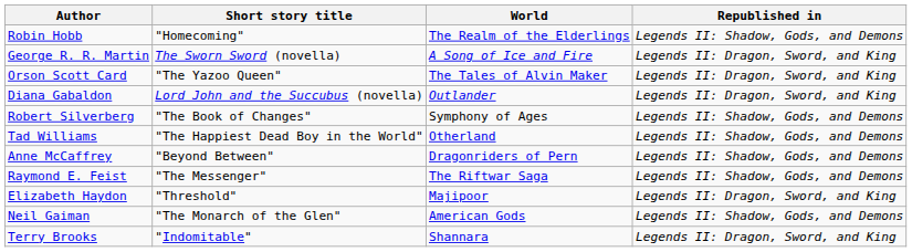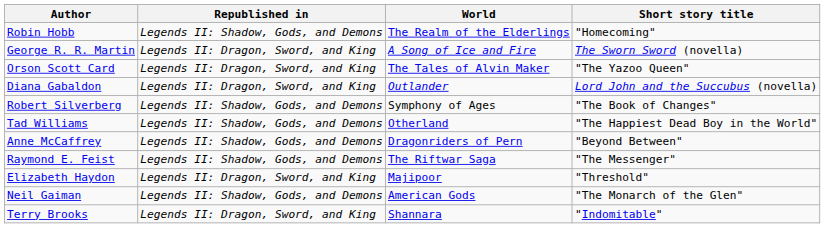 <table class="wikitable sortable" border="1">
 <tr>
 <th>Author</th>
+<th>Republished in</th>
+<th>World</th>
 <th>Short story title</th>
-<th>World</th>
-<th>Republished in</th>
 </tr>
 <tr>
 <td><a href='#'>Robin Hobb</a></td>
+<td><em>Legends II: Shadow, Gods, and Demons</em></td>
+<td><a href='#'>The Realm of the Elderlings</a></td>
 <td>"Homecoming"</td>
-<td><a href='#'>The Realm of the Elderlings</a></td>
-<td><em>Legends II: Shadow, Gods, and Demons</em></td>
 </tr>
 <tr>
 <td><a href='#'>George R. R. Martin</a></td>
+<td><em>Legends II: Dragon, Sword, and King</em></td>
+<td><em><a href='#'>A Song of Ice and Fire</a></em></td>
 <td><em><a href='#'>The Sworn Sword</a></em> (novella)</td>
-<td><em><a href='#'>A Song of Ice and Fire</a></em></td>
-<td><em>Legends II: Dragon, Sword, and King</em></td>
 </tr>
 <tr>
 <td><a href='#'>Orson Scott Card</a></td>
+<td><em>Legends II: Dragon, Sword, and King</em></td>
+<td><a href='#'>The Tales of Alvin Maker</a></td>
 <td>"The Yazoo Queen"</td>
-<td><a href='#'>The Tales of Alvin Maker</a></td>
-<td><em>Legends II: Dragon, Sword, and King</em></td>
 </tr>
 <tr>
 <td><a href='#'>Diana Gabaldon</a></td>
+<td><em>Legends II: Dragon, Sword, and King</em></td>
+<td><a href='#'><em>Outlander</em></a></td>
 <td><em><a href='#'>Lord John and the Succubus</a></em> (novella)</td>
-<td><a href='#'><em>Outlander</em></a></td>
-<td><em>Legends II: Dragon, Sword, and King</em></td>
 </tr>
 <tr>
 <td><a href='#'>Robert Silverberg</a></td>
+<td><em>Legends II: Shadow, Gods, and Demons</em></td>
+<td>Symphony of Ages</td>
 <td>"The Book of Changes"</td>
-<td>Symphony of Ages</td>
-<td><em>Legends II: Shadow, Gods, and Demons</em></td>
 </tr>
 <tr>
 <td><a href='#'>Tad Williams</a></td>
+<td><em>Legends II: Shadow, Gods, and Demons</em></td>
+<td><a href='#'>Otherland</a></td>
 <td>"The Happiest Dead Boy in the World"</td>
-<td><a href='#'>Otherland</a></td>
-<td><em>Legends II: Shadow, Gods, and Demons</em></td>
 </tr>
 <tr>
 <td><a href='#'>Anne McCaffrey</a></td>
+<td><em>Legends II: Shadow, Gods, and Demons</em></td>
+<td><a href='#'>Dragonriders of Pern</a></td>
 <td>"Beyond Between"</td>
-<td><a href='#'>Dragonriders of Pern</a></td>
-<td><em>Legends II: Shadow, Gods, and Demons</em></td>
 </tr>
 <tr>
 <td><a href='#'>Raymond E. Feist</a></td>
+<td><em>Legends II: Shadow, Gods, and Demons</em></td>
+<td><a href='#'>The Riftwar Saga</a></td>
 <td>"The Messenger"</td>
-<td><a href='#'>The Riftwar Saga</a></td>
-<td><em>Legends II: Shadow, Gods, and Demons</em></td>
 </tr>
 <tr>
 <td><a href='#'>Elizabeth Haydon</a></td>
+<td><em>Legends II: Dragon, Sword, and King</em></td>
+<td><a href='#'>Majipoor</a></td>
 <td>"Threshold"</td>
-<td><a href='#'>Majipoor</a></td>
-<td><em>Legends II: Dragon, Sword, and King</em></td>
 </tr>
 <tr>
 <td><a href='#'>Neil Gaiman</a></td>
+<td><em>Legends II: Shadow, Gods, and Demons</em></td>
+<td><a href='#'>American Gods</a></td>
 <td>"The Monarch of the Glen"</td>
-<td><a href='#'>American Gods</a></td>
-<td><em>Legends II: Shadow, Gods, and Demons</em></td>
 </tr>
 <tr>
 <td><a href='#'>Terry Brooks</a></td>
+<td><em>Legends II: Dragon, Sword, and King</em></td>
+<td><a href='#'>Shannara</a></td>
 <td>"<a href='#'>Indomitable</a>"</td>
-<td><a href='#'>Shannara</a></td>
-<td><em>Legends II: Dragon, Sword, and King</em></td>
 </tr>
 </table>
